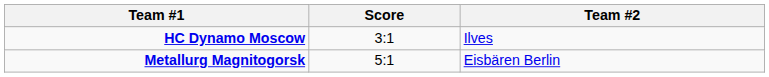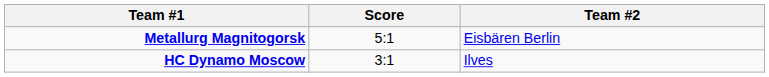 <table class="wikitable" style="text-align: center;">
 <tr>
 <th width=22%>Team #1</th>
 <th width=11%>Score</th>
 <th width=22%>Team #2</th>
 </tr>
 <tr>
+<td style="text-align: right;"><strong><a href='#'>Metallurg Magnitogorsk</a></strong> </td>
+<td>5:1</td>
+<td style="text-align: left;"> <a href='#'>Eisbären Berlin</a></td>
+</tr>
+<tr>
 <td style="text-align: right;"><strong><a href='#'>HC Dynamo Moscow</a></strong> </td>
 <td>3:1</td>
 <td style="text-align: left;"> <a href='#'>Ilves</a></td>
 </tr>
-<tr>
-<td style="text-align: right;"><strong><a href='#'>Metallurg Magnitogorsk</a></strong> </td>
-<td>5:1</td>
-<td style="text-align: left;"> <a href='#'>Eisbären Berlin</a></td>
-</tr>
 </table>
